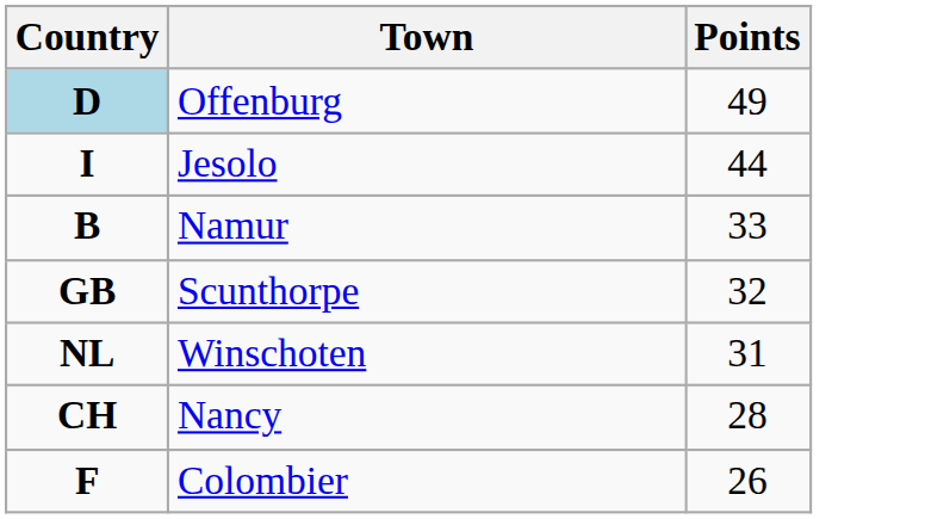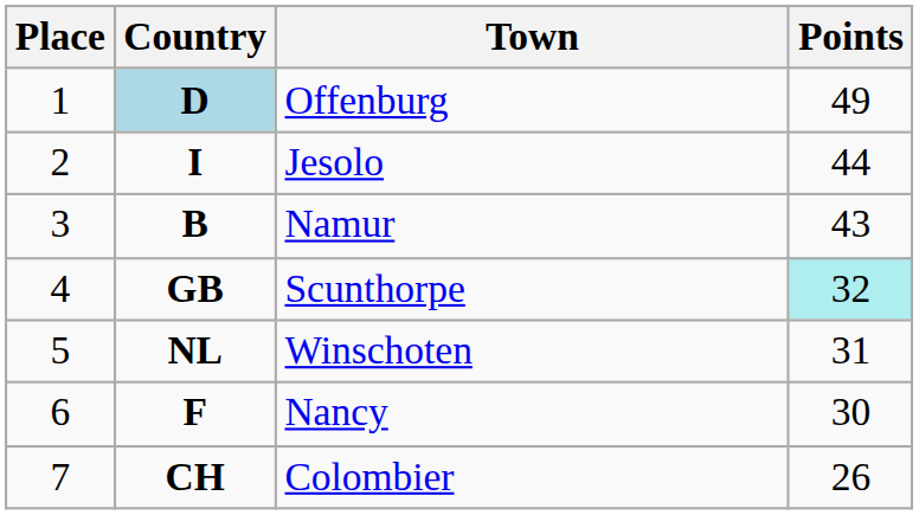 <table class="wikitable toptextcells" style="text-align:center;">
 <tr>
+<th width="25">Place</th>
 <th width="25">Country</th>
 <th width="200">Town</th>
 <th width="25">Points</th>
 </tr>
 <tr>
+<td>1</td>
 <td style="background: lightblue;"><strong>D</strong></td>
 <td align="left"><a href='#'>Offenburg</a></td>
 <td>49</td>
 </tr>
 <tr>
+<td>2</td>
 <td><strong>I</strong></td>
 <td align="left"><a href='#'>Jesolo</a></td>
 <td>44</td>
 </tr>
 <tr>
+<td>3</td>
 <td><strong>B</strong></td>
 <td align="left"><a href='#'>Namur</a></td>
-<td>33</td>
+<td>43</td>
 </tr>
 <tr>
+<td>4</td>
 <td><strong>GB</strong></td>
 <td align="left"><a href='#'>Scunthorpe</a></td>
-<td>32</td>
+<td style="background: paleturquoise;">32</td>
 </tr>
 <tr>
+<td>5</td>
 <td><strong>NL</strong></td>
 <td align="left"><a href='#'>Winschoten</a></td>
 <td>31</td>
 </tr>
 <tr>
-<td><strong>CH</strong></td>
+<td>6</td>
+<td><strong>F</strong></td>
 <td align="left"><a href='#'>Nancy</a></td>
-<td>28</td>
+<td>30</td>
 </tr>
 <tr>
-<td><strong>F</strong></td>
+<td>7</td>
+<td><strong>CH</strong></td>
 <td align="left"><a href='#'>Colombier</a></td>
 <td>26</td>
 </tr>
 </table>
